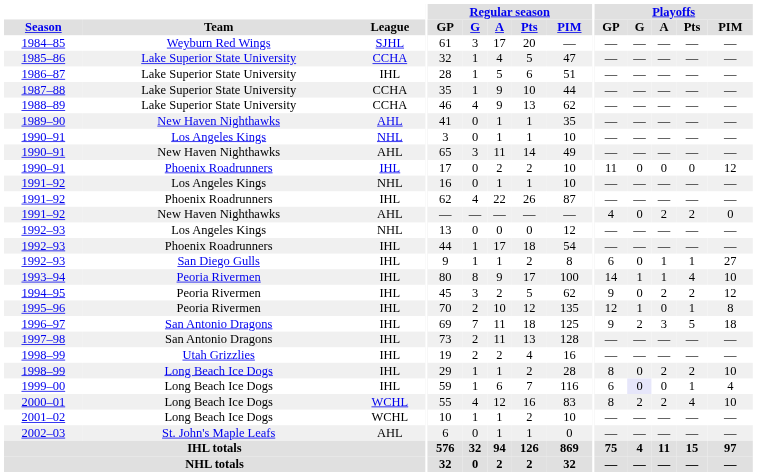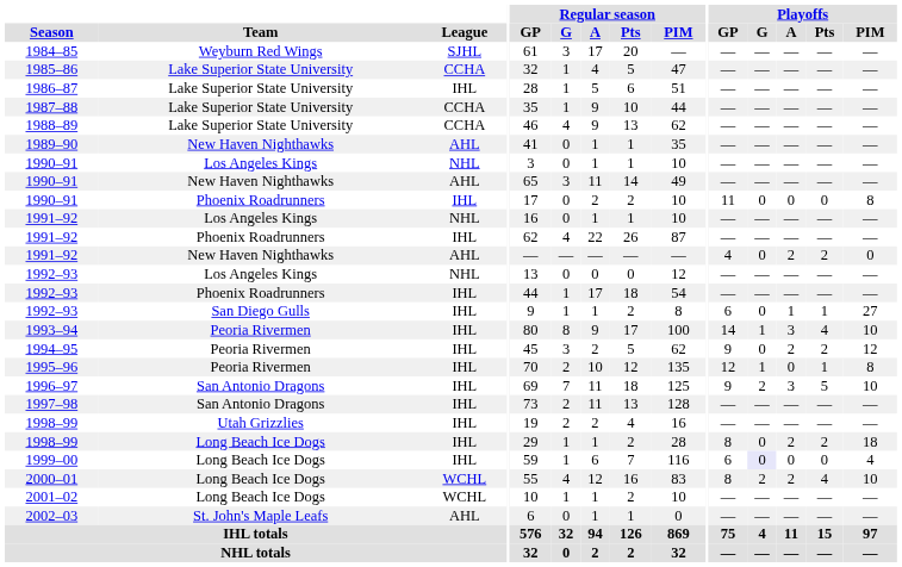 <table border="0" cellpadding="1" cellspacing="0" style="text-align:center; width:60em">
 <tr bgcolor="#e0e0e0">
 <th colspan="3" bgcolor="#ffffff"></th>
 <th rowspan="100" bgcolor="#ffffff"></th>
 <th colspan="5"><a href='#'>Regular season</a></th>
 <th rowspan="100" bgcolor="#ffffff"></th>
 <th colspan="5"><a href='#'>Playoffs</a></th>
 </tr>
 <tr bgcolor="#e0e0e0">
 <th><a href='#'>Season</a></th>
 <th>Team</th>
 <th>League</th>
 <th>GP</th>
 <th><a href='#'>G</a></th>
 <th><a href='#'>A</a></th>
 <th><a href='#'>Pts</a></th>
 <th><a href='#'>PIM</a></th>
 <th>GP</th>
 <th>G</th>
 <th>A</th>
 <th>Pts</th>
 <th>PIM</th>
 </tr>
 <tr>
 <td><a href='#'>1984–85</a></td>
 <td><a href='#'>Weyburn Red Wings</a></td>
 <td><a href='#'>SJHL</a></td>
 <td>61</td>
 <td>3</td>
 <td>17</td>
 <td>20</td>
 <td>—</td>
 <td>—</td>
 <td>—</td>
 <td>—</td>
 <td>—</td>
 <td>—</td>
 </tr>
 <tr bgcolor="#f0f0f0">
 <td><a href='#'>1985–86</a></td>
 <td><a href='#'>Lake Superior State University</a></td>
 <td><a href='#'>CCHA</a></td>
 <td>32</td>
 <td>1</td>
 <td>4</td>
 <td>5</td>
 <td>47</td>
 <td>—</td>
 <td>—</td>
 <td>—</td>
 <td>—</td>
 <td>—</td>
 </tr>
 <tr>
 <td><a href='#'>1986–87</a></td>
 <td>Lake Superior State University</td>
 <td>IHL</td>
 <td>28</td>
 <td>1</td>
 <td>5</td>
 <td>6</td>
 <td>51</td>
 <td>—</td>
 <td>—</td>
 <td>—</td>
 <td>—</td>
 <td>—</td>
 </tr>
 <tr bgcolor="#f0f0f0">
 <td><a href='#'>1987–88</a></td>
 <td>Lake Superior State University</td>
 <td>CCHA</td>
 <td>35</td>
 <td>1</td>
 <td>9</td>
 <td>10</td>
 <td>44</td>
 <td>—</td>
 <td>—</td>
 <td>—</td>
 <td>—</td>
 <td>—</td>
 </tr>
 <tr>
 <td><a href='#'>1988–89</a></td>
 <td>Lake Superior State University</td>
 <td>CCHA</td>
 <td>46</td>
 <td>4</td>
 <td>9</td>
 <td>13</td>
 <td>62</td>
 <td>—</td>
 <td>—</td>
 <td>—</td>
 <td>—</td>
 <td>—</td>
 </tr>
 <tr bgcolor="#f0f0f0">
 <td><a href='#'>1989–90</a></td>
 <td><a href='#'>New Haven Nighthawks</a></td>
 <td><a href='#'>AHL</a></td>
 <td>41</td>
 <td>0</td>
 <td>1</td>
 <td>1</td>
 <td>35</td>
 <td>—</td>
 <td>—</td>
 <td>—</td>
 <td>—</td>
 <td>—</td>
 </tr>
 <tr>
 <td><a href='#'>1990–91</a></td>
 <td><a href='#'>Los Angeles Kings</a></td>
 <td><a href='#'>NHL</a></td>
 <td>3</td>
 <td>0</td>
 <td>1</td>
 <td>1</td>
 <td>10</td>
 <td>—</td>
 <td>—</td>
 <td>—</td>
 <td>—</td>
 <td>—</td>
 </tr>
 <tr bgcolor="#f0f0f0">
 <td><a href='#'>1990–91</a></td>
 <td>New Haven Nighthawks</td>
 <td>AHL</td>
 <td>65</td>
 <td>3</td>
 <td>11</td>
 <td>14</td>
 <td>49</td>
 <td>—</td>
 <td>—</td>
 <td>—</td>
 <td>—</td>
 <td>—</td>
 </tr>
 <tr>
 <td><a href='#'>1990–91</a></td>
 <td><a href='#'>Phoenix Roadrunners</a></td>
 <td><a href='#'>IHL</a></td>
 <td>17</td>
 <td>0</td>
 <td>2</td>
 <td>2</td>
 <td>10</td>
 <td>11</td>
 <td>0</td>
 <td>0</td>
 <td>0</td>
-<td>12</td>
+<td>8</td>
 </tr>
 <tr bgcolor="#f0f0f0">
 <td><a href='#'>1991–92</a></td>
 <td>Los Angeles Kings</td>
 <td>NHL</td>
 <td>16</td>
 <td>0</td>
 <td>1</td>
 <td>1</td>
 <td>10</td>
 <td>—</td>
 <td>—</td>
 <td>—</td>
 <td>—</td>
 <td>—</td>
 </tr>
 <tr>
 <td><a href='#'>1991–92</a></td>
 <td>Phoenix Roadrunners</td>
 <td>IHL</td>
 <td>62</td>
 <td>4</td>
 <td>22</td>
 <td>26</td>
 <td>87</td>
 <td>—</td>
 <td>—</td>
 <td>—</td>
 <td>—</td>
 <td>—</td>
 </tr>
 <tr bgcolor="#f0f0f0">
 <td><a href='#'>1991–92</a></td>
 <td>New Haven Nighthawks</td>
 <td>AHL</td>
 <td>—</td>
 <td>—</td>
 <td>—</td>
 <td>—</td>
 <td>—</td>
 <td>4</td>
 <td>0</td>
 <td>2</td>
 <td>2</td>
 <td>0</td>
 </tr>
 <tr>
 <td><a href='#'>1992–93</a></td>
 <td>Los Angeles Kings</td>
 <td>NHL</td>
 <td>13</td>
 <td>0</td>
 <td>0</td>
 <td>0</td>
 <td>12</td>
 <td>—</td>
 <td>—</td>
 <td>—</td>
 <td>—</td>
 <td>—</td>
 </tr>
 <tr bgcolor="#f0f0f0">
 <td><a href='#'>1992–93</a></td>
 <td>Phoenix Roadrunners</td>
 <td>IHL</td>
 <td>44</td>
 <td>1</td>
 <td>17</td>
 <td>18</td>
 <td>54</td>
 <td>—</td>
 <td>—</td>
 <td>—</td>
 <td>—</td>
 <td>—</td>
 </tr>
 <tr>
 <td><a href='#'>1992–93</a></td>
 <td><a href='#'>San Diego Gulls</a></td>
 <td>IHL</td>
 <td>9</td>
 <td>1</td>
 <td>1</td>
 <td>2</td>
 <td>8</td>
 <td>6</td>
 <td>0</td>
 <td>1</td>
 <td>1</td>
 <td>27</td>
 </tr>
 <tr bgcolor="#f0f0f0">
 <td><a href='#'>1993–94</a></td>
 <td><a href='#'>Peoria Rivermen</a></td>
 <td>IHL</td>
 <td>80</td>
 <td>8</td>
 <td>9</td>
 <td>17</td>
 <td>100</td>
 <td>14</td>
 <td>1</td>
-<td>1</td>
+<td>3</td>
 <td>4</td>
 <td>10</td>
 </tr>
 <tr>
 <td><a href='#'>1994–95</a></td>
 <td>Peoria Rivermen</td>
 <td>IHL</td>
 <td>45</td>
 <td>3</td>
 <td>2</td>
 <td>5</td>
 <td>62</td>
 <td>9</td>
 <td>0</td>
 <td>2</td>
 <td>2</td>
 <td>12</td>
 </tr>
 <tr bgcolor="#f0f0f0">
 <td><a href='#'>1995–96</a></td>
 <td>Peoria Rivermen</td>
 <td>IHL</td>
 <td>70</td>
 <td>2</td>
 <td>10</td>
 <td>12</td>
 <td>135</td>
 <td>12</td>
 <td>1</td>
 <td>0</td>
 <td>1</td>
 <td>8</td>
 </tr>
 <tr>
 <td><a href='#'>1996–97</a></td>
 <td><a href='#'>San Antonio Dragons</a></td>
 <td>IHL</td>
 <td>69</td>
 <td>7</td>
 <td>11</td>
 <td>18</td>
 <td>125</td>
 <td>9</td>
 <td>2</td>
 <td>3</td>
 <td>5</td>
-<td>18</td>
+<td>10</td>
 </tr>
 <tr bgcolor="#f0f0f0">
 <td><a href='#'>1997–98</a></td>
 <td>San Antonio Dragons</td>
 <td>IHL</td>
 <td>73</td>
 <td>2</td>
 <td>11</td>
 <td>13</td>
 <td>128</td>
 <td>—</td>
 <td>—</td>
 <td>—</td>
 <td>—</td>
 <td>—</td>
 </tr>
 <tr>
 <td><a href='#'>1998–99</a></td>
 <td><a href='#'>Utah Grizzlies</a></td>
 <td>IHL</td>
 <td>19</td>
 <td>2</td>
 <td>2</td>
 <td>4</td>
 <td>16</td>
 <td>—</td>
 <td>—</td>
 <td>—</td>
 <td>—</td>
 <td>—</td>
 </tr>
 <tr bgcolor="#f0f0f0">
 <td><a href='#'>1998–99</a></td>
 <td><a href='#'>Long Beach Ice Dogs</a></td>
 <td>IHL</td>
 <td>29</td>
 <td>1</td>
 <td>1</td>
 <td>2</td>
 <td>28</td>
 <td>8</td>
 <td>0</td>
 <td>2</td>
 <td>2</td>
-<td>10</td>
+<td>18</td>
 </tr>
 <tr>
 <td><a href='#'>1999–00</a></td>
 <td>Long Beach Ice Dogs</td>
 <td>IHL</td>
 <td>59</td>
 <td>1</td>
 <td>6</td>
 <td>7</td>
 <td>116</td>
 <td>6</td>
 <td style="background: lavender;">0</td>
 <td>0</td>
-<td>1</td>
+<td>0</td>
 <td>4</td>
 </tr>
 <tr bgcolor="#f0f0f0">
 <td><a href='#'>2000–01</a></td>
 <td>Long Beach Ice Dogs</td>
 <td><a href='#'>WCHL</a></td>
 <td>55</td>
 <td>4</td>
 <td>12</td>
 <td>16</td>
 <td>83</td>
 <td>8</td>
 <td>2</td>
 <td>2</td>
 <td>4</td>
 <td>10</td>
 </tr>
 <tr>
 <td><a href='#'>2001–02</a></td>
 <td>Long Beach Ice Dogs</td>
 <td>WCHL</td>
 <td>10</td>
 <td>1</td>
 <td>1</td>
 <td>2</td>
 <td>10</td>
 <td>—</td>
 <td>—</td>
 <td>—</td>
 <td>—</td>
 <td>—</td>
 </tr>
 <tr bgcolor="#f0f0f0">
 <td><a href='#'>2002–03</a></td>
 <td><a href='#'>St. John's Maple Leafs</a></td>
 <td>AHL</td>
 <td>6</td>
 <td>0</td>
 <td>1</td>
 <td>1</td>
 <td>0</td>
 <td>—</td>
 <td>—</td>
 <td>—</td>
 <td>—</td>
 <td>—</td>
 </tr>
 <tr bgcolor="#e0e0e0">
 <th colspan="3">IHL totals</th>
 <th>576</th>
 <th>32</th>
 <th>94</th>
 <th>126</th>
 <th>869</th>
 <th>75</th>
 <th>4</th>
 <th>11</th>
 <th>15</th>
 <th>97</th>
 </tr>
 <tr bgcolor="#e0e0e0">
 <th colspan="3">NHL totals</th>
 <th>32</th>
 <th>0</th>
 <th>2</th>
 <th>2</th>
 <th>32</th>
 <th>—</th>
 <th>—</th>
 <th>—</th>
 <th>—</th>
 <th>—</th>
 </tr>
 </table>
